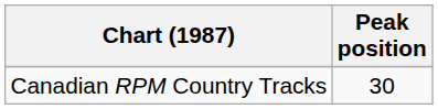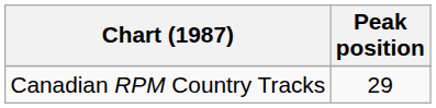 <table class="wikitable sortable">
 <tr>
 <th align="left">Chart (1987)</th>
 <th align="center">Peak<br>position</th>
 </tr>
 <tr>
 </tr>
 <tr>
 <td align="left">Canadian <em>RPM</em> Country Tracks</td>
-<td align="center">30</td>
+<td align="center">29</td>
 </tr>
 </table>
